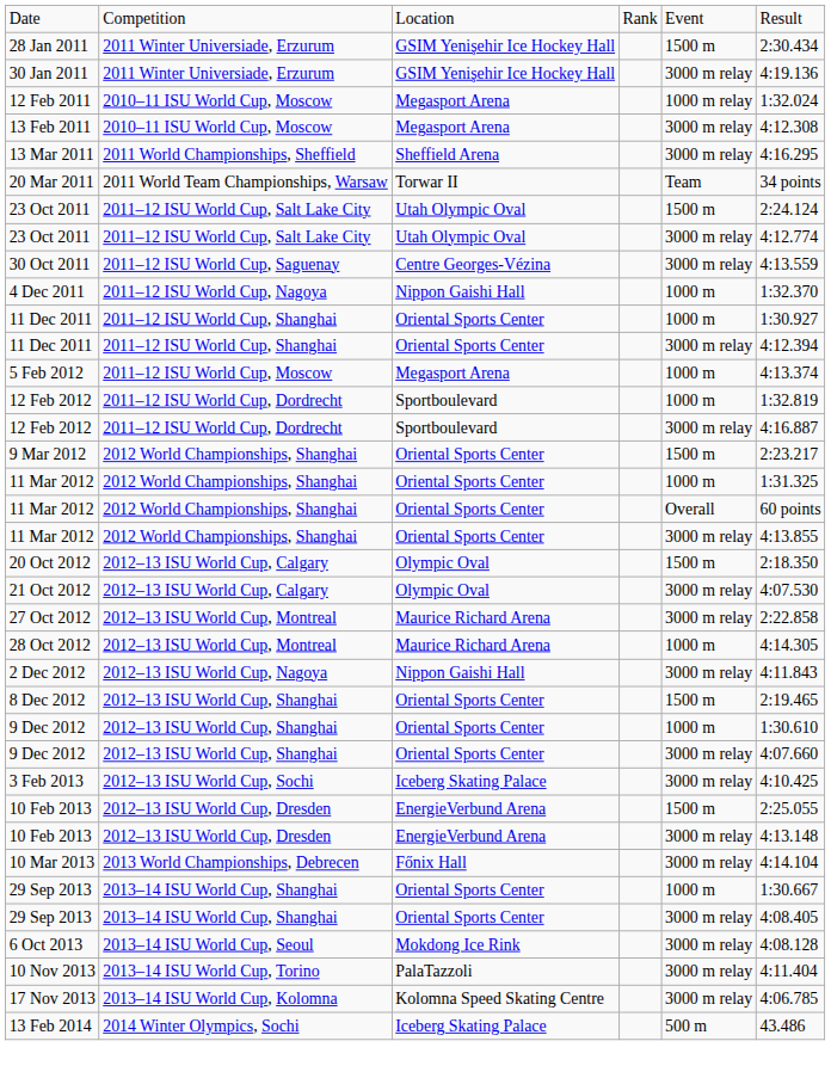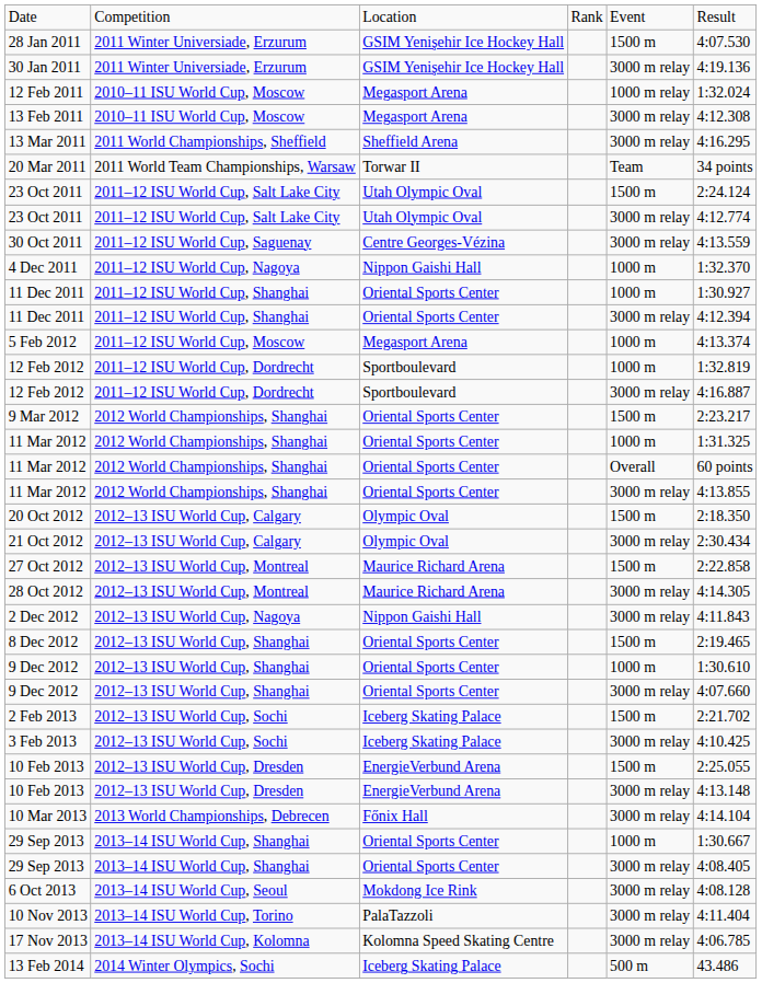 <table class="wikitable sortable" style="font-size:95%" style="text-align:center">
 <tr>
 <td>Date</td>
 <td>Competition</td>
 <td>Location</td>
 <td>Rank</td>
 <td>Event</td>
 <td>Result</td>
 </tr>
 <tr>
 <td>28 Jan 2011</td>
 <td><a href='#'>2011 Winter Universiade</a>, <a href='#'>Erzurum</a></td>
 <td> <a href='#'>GSIM Yenişehir Ice Hockey Hall</a></td>
 <td></td>
 <td>1500 m</td>
-<td>2:30.434</td>
+<td>4:07.530</td>
 </tr>
 <tr>
 <td>30 Jan 2011</td>
 <td><a href='#'>2011 Winter Universiade</a>, <a href='#'>Erzurum</a></td>
 <td> <a href='#'>GSIM Yenişehir Ice Hockey Hall</a></td>
 <td></td>
 <td>3000 m relay</td>
 <td>4:19.136</td>
 </tr>
 <tr>
 <td>12 Feb 2011</td>
 <td><a href='#'>2010–11 ISU World Cup</a>, <a href='#'>Moscow</a></td>
 <td> <a href='#'>Megasport Arena</a></td>
 <td></td>
 <td>1000 m relay</td>
 <td>1:32.024</td>
 </tr>
 <tr>
 <td>13 Feb 2011</td>
 <td><a href='#'>2010–11 ISU World Cup</a>, <a href='#'>Moscow</a></td>
 <td> <a href='#'>Megasport Arena</a></td>
 <td></td>
 <td>3000 m relay</td>
 <td>4:12.308</td>
 </tr>
 <tr>
 <td>13 Mar 2011</td>
 <td><a href='#'>2011 World Championships</a>, <a href='#'>Sheffield</a></td>
 <td> <a href='#'>Sheffield Arena</a></td>
 <td></td>
 <td>3000 m relay</td>
 <td>4:16.295</td>
 </tr>
 <tr>
 <td>20 Mar 2011</td>
 <td>2011 World Team Championships, <a href='#'>Warsaw</a></td>
 <td> Torwar II</td>
 <td></td>
 <td>Team</td>
 <td>34 points</td>
 </tr>
 <tr>
 <td>23 Oct 2011</td>
 <td><a href='#'>2011–12 ISU World Cup</a>, <a href='#'>Salt Lake City</a></td>
 <td> <a href='#'>Utah Olympic Oval</a></td>
 <td></td>
 <td>1500 m</td>
 <td>2:24.124</td>
 </tr>
 <tr>
 <td>23 Oct 2011</td>
 <td><a href='#'>2011–12 ISU World Cup</a>, <a href='#'>Salt Lake City</a></td>
 <td> <a href='#'>Utah Olympic Oval</a></td>
 <td></td>
 <td>3000 m relay</td>
 <td>4:12.774</td>
 </tr>
 <tr>
 <td>30 Oct 2011</td>
 <td><a href='#'>2011–12 ISU World Cup</a>, <a href='#'>Saguenay</a></td>
 <td> <a href='#'>Centre Georges-Vézina</a></td>
 <td></td>
 <td>3000 m relay</td>
 <td>4:13.559</td>
 </tr>
 <tr>
 <td>4 Dec 2011</td>
 <td><a href='#'>2011–12 ISU World Cup</a>, <a href='#'>Nagoya</a></td>
 <td> <a href='#'>Nippon Gaishi Hall</a></td>
 <td></td>
 <td>1000 m</td>
 <td>1:32.370</td>
 </tr>
 <tr>
 <td>11 Dec 2011</td>
 <td><a href='#'>2011–12 ISU World Cup</a>, <a href='#'>Shanghai</a></td>
 <td> <a href='#'>Oriental Sports Center</a></td>
 <td></td>
 <td>1000 m</td>
 <td>1:30.927</td>
 </tr>
 <tr>
 <td>11 Dec 2011</td>
 <td><a href='#'>2011–12 ISU World Cup</a>, <a href='#'>Shanghai</a></td>
 <td> <a href='#'>Oriental Sports Center</a></td>
 <td></td>
 <td>3000 m relay</td>
 <td>4:12.394</td>
 </tr>
 <tr>
 <td>5 Feb 2012</td>
 <td><a href='#'>2011–12 ISU World Cup</a>, <a href='#'>Moscow</a></td>
 <td> <a href='#'>Megasport Arena</a></td>
 <td></td>
 <td>1000 m</td>
 <td>4:13.374</td>
 </tr>
 <tr>
 <td>12 Feb 2012</td>
 <td><a href='#'>2011–12 ISU World Cup</a>, <a href='#'>Dordrecht</a></td>
 <td> Sportboulevard</td>
 <td></td>
 <td>1000 m</td>
 <td>1:32.819</td>
 </tr>
 <tr>
 <td>12 Feb 2012</td>
 <td><a href='#'>2011–12 ISU World Cup</a>, <a href='#'>Dordrecht</a></td>
 <td> Sportboulevard</td>
 <td></td>
 <td>3000 m relay</td>
 <td>4:16.887</td>
 </tr>
 <tr>
 <td>9 Mar 2012</td>
 <td><a href='#'>2012 World Championships</a>, <a href='#'>Shanghai</a></td>
 <td> <a href='#'>Oriental Sports Center</a></td>
 <td></td>
 <td>1500 m</td>
 <td>2:23.217</td>
 </tr>
 <tr>
 <td>11 Mar 2012</td>
 <td><a href='#'>2012 World Championships</a>, <a href='#'>Shanghai</a></td>
 <td> <a href='#'>Oriental Sports Center</a></td>
 <td></td>
 <td>1000 m</td>
 <td>1:31.325</td>
 </tr>
 <tr>
 <td>11 Mar 2012</td>
 <td><a href='#'>2012 World Championships</a>, <a href='#'>Shanghai</a></td>
 <td> <a href='#'>Oriental Sports Center</a></td>
 <td></td>
 <td>Overall</td>
 <td>60 points</td>
 </tr>
 <tr>
 <td>11 Mar 2012</td>
 <td><a href='#'>2012 World Championships</a>, <a href='#'>Shanghai</a></td>
 <td> <a href='#'>Oriental Sports Center</a></td>
 <td></td>
 <td>3000 m relay</td>
 <td>4:13.855</td>
 </tr>
 <tr>
 <td>20 Oct 2012</td>
 <td><a href='#'>2012–13 ISU World Cup</a>, <a href='#'>Calgary</a></td>
 <td> <a href='#'>Olympic Oval</a></td>
 <td></td>
 <td>1500 m</td>
 <td>2:18.350</td>
 </tr>
 <tr>
 <td>21 Oct 2012</td>
 <td><a href='#'>2012–13 ISU World Cup</a>, <a href='#'>Calgary</a></td>
 <td> <a href='#'>Olympic Oval</a></td>
 <td></td>
 <td>3000 m relay</td>
-<td>4:07.530</td>
+<td>2:30.434</td>
 </tr>
 <tr>
 <td>27 Oct 2012</td>
 <td><a href='#'>2012–13 ISU World Cup</a>, <a href='#'>Montreal</a></td>
 <td> <a href='#'>Maurice Richard Arena</a></td>
 <td></td>
-<td>3000 m relay</td>
+<td>1500 m</td>
 <td>2:22.858</td>
 </tr>
 <tr>
 <td>28 Oct 2012</td>
 <td><a href='#'>2012–13 ISU World Cup</a>, <a href='#'>Montreal</a></td>
 <td> <a href='#'>Maurice Richard Arena</a></td>
 <td></td>
-<td>1000 m</td>
+<td>3000 m relay</td>
 <td>4:14.305</td>
 </tr>
 <tr>
 <td>2 Dec 2012</td>
 <td><a href='#'>2012–13 ISU World Cup</a>, <a href='#'>Nagoya</a></td>
 <td> <a href='#'>Nippon Gaishi Hall</a></td>
 <td></td>
 <td>3000 m relay</td>
 <td>4:11.843</td>
 </tr>
 <tr>
 <td>8 Dec 2012</td>
 <td><a href='#'>2012–13 ISU World Cup</a>, <a href='#'>Shanghai</a></td>
 <td> <a href='#'>Oriental Sports Center</a></td>
 <td></td>
 <td>1500 m</td>
 <td>2:19.465</td>
 </tr>
 <tr>
 <td>9 Dec 2012</td>
 <td><a href='#'>2012–13 ISU World Cup</a>, <a href='#'>Shanghai</a></td>
 <td> <a href='#'>Oriental Sports Center</a></td>
 <td></td>
 <td>1000 m</td>
 <td>1:30.610</td>
 </tr>
 <tr>
 <td>9 Dec 2012</td>
 <td><a href='#'>2012–13 ISU World Cup</a>, <a href='#'>Shanghai</a></td>
 <td> <a href='#'>Oriental Sports Center</a></td>
 <td></td>
 <td>3000 m relay</td>
 <td>4:07.660</td>
+</tr>
+<tr>
+<td>2 Feb 2013</td>
+<td><a href='#'>2012–13 ISU World Cup</a>, <a href='#'>Sochi</a></td>
+<td> <a href='#'>Iceberg Skating Palace</a></td>
+<td></td>
+<td>1500 m</td>
+<td>2:21.702</td>
 </tr>
 <tr>
 <td>3 Feb 2013</td>
 <td><a href='#'>2012–13 ISU World Cup</a>, <a href='#'>Sochi</a></td>
 <td> <a href='#'>Iceberg Skating Palace</a></td>
 <td></td>
 <td>3000 m relay</td>
 <td>4:10.425</td>
 </tr>
 <tr>
 <td>10 Feb 2013</td>
 <td><a href='#'>2012–13 ISU World Cup</a>, <a href='#'>Dresden</a></td>
 <td> <a href='#'>EnergieVerbund Arena</a></td>
 <td></td>
 <td>1500 m</td>
 <td>2:25.055</td>
 </tr>
 <tr>
 <td>10 Feb 2013</td>
 <td><a href='#'>2012–13 ISU World Cup</a>, <a href='#'>Dresden</a></td>
 <td> <a href='#'>EnergieVerbund Arena</a></td>
 <td></td>
 <td>3000 m relay</td>
 <td>4:13.148</td>
 </tr>
 <tr>
 <td>10 Mar 2013</td>
 <td><a href='#'>2013 World Championships</a>, <a href='#'>Debrecen</a></td>
 <td> <a href='#'>Főnix Hall</a></td>
 <td></td>
 <td>3000 m relay</td>
 <td>4:14.104</td>
 </tr>
 <tr>
 <td>29 Sep 2013</td>
 <td><a href='#'>2013–14 ISU World Cup</a>, <a href='#'>Shanghai</a></td>
 <td> <a href='#'>Oriental Sports Center</a></td>
 <td></td>
 <td>1000 m</td>
 <td>1:30.667</td>
 </tr>
 <tr>
 <td>29 Sep 2013</td>
 <td><a href='#'>2013–14 ISU World Cup</a>, <a href='#'>Shanghai</a></td>
 <td> <a href='#'>Oriental Sports Center</a></td>
 <td></td>
 <td>3000 m relay</td>
 <td>4:08.405</td>
 </tr>
 <tr>
 <td>6 Oct 2013</td>
 <td><a href='#'>2013–14 ISU World Cup</a>, <a href='#'>Seoul</a></td>
 <td> <a href='#'>Mokdong Ice Rink</a></td>
 <td></td>
 <td>3000 m relay</td>
 <td>4:08.128</td>
 </tr>
 <tr>
 <td>10 Nov 2013</td>
 <td><a href='#'>2013–14 ISU World Cup</a>, <a href='#'>Torino</a></td>
 <td> PalaTazzoli</td>
 <td></td>
 <td>3000 m relay</td>
 <td>4:11.404</td>
 </tr>
 <tr>
 <td>17 Nov 2013</td>
 <td><a href='#'>2013–14 ISU World Cup</a>, <a href='#'>Kolomna</a></td>
 <td> Kolomna Speed Skating Centre</td>
 <td></td>
 <td>3000 m relay</td>
 <td>4:06.785</td>
 </tr>
 <tr>
 <td>13 Feb 2014</td>
 <td><a href='#'>2014 Winter Olympics</a>, <a href='#'>Sochi</a></td>
 <td> <a href='#'>Iceberg Skating Palace</a></td>
 <td></td>
 <td>500 m</td>
 <td>43.486</td>
 </tr>
 </table>
